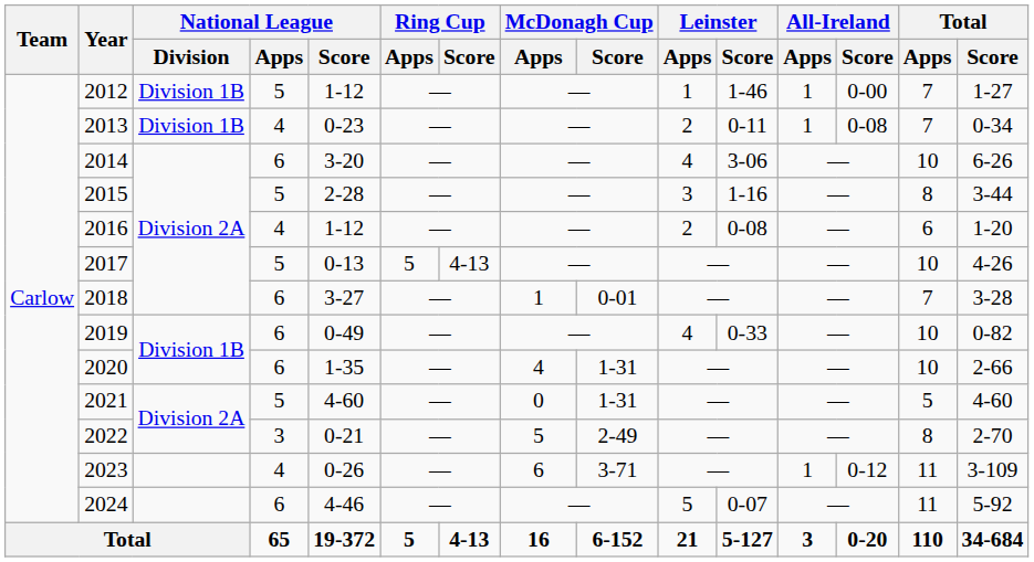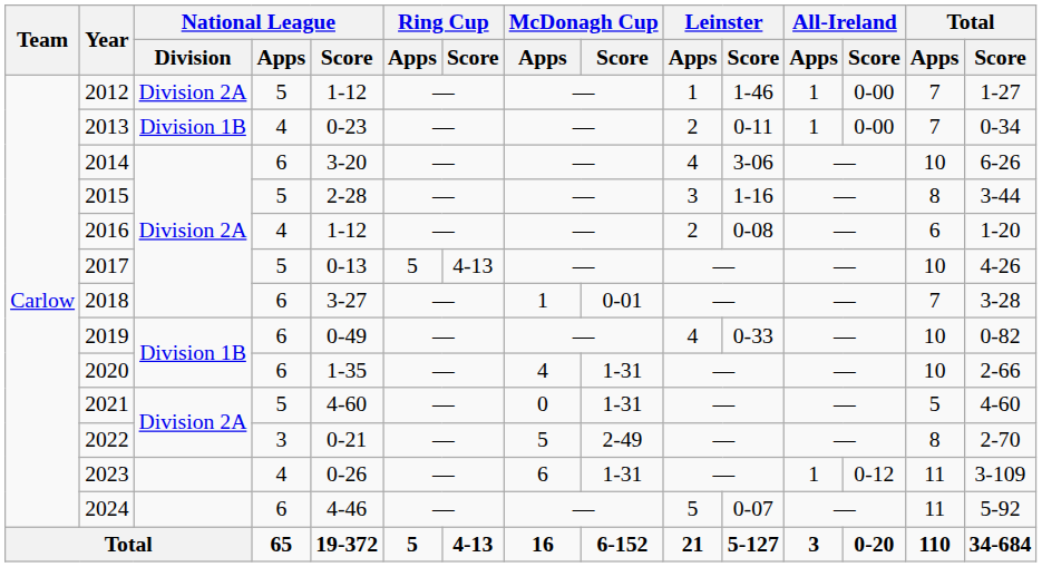 <table class="wikitable" style="text-align:center">
 <tr>
 <th rowspan="2">Team</th>
 <th rowspan="2">Year</th>
 <th colspan="3"><a href='#'>National League</a></th>
 <th colspan="2"><a href='#'>Ring Cup</a></th>
 <th colspan="2"><a href='#'>McDonagh Cup</a></th>
 <th colspan="2"><a href='#'>Leinster</a></th>
 <th colspan="2"><a href='#'>All-Ireland</a></th>
 <th colspan="2">Total</th>
 </tr>
 <tr>
 <th>Division</th>
 <th>Apps</th>
 <th>Score</th>
 <th>Apps</th>
 <th>Score</th>
 <th>Apps</th>
 <th>Score</th>
 <th>Apps</th>
 <th>Score</th>
 <th>Apps</th>
 <th>Score</th>
 <th>Apps</th>
 <th>Score</th>
 </tr>
 <tr>
 <td rowspan="13"><a href='#'>Carlow</a></td>
 <td>2012</td>
-<td rowspan="1"><a href='#'>Division 1B</a></td>
+<td rowspan="1"><a href='#'>Division 2A</a></td>
 <td>5</td>
 <td>1-12</td>
 <td colspan=2>—</td>
 <td colspan=2>—</td>
 <td>1</td>
 <td>1-46</td>
 <td>1</td>
 <td>0-00</td>
 <td>7</td>
 <td>1-27</td>
 </tr>
 <tr>
 <td>2013</td>
 <td rowspan="1"><a href='#'>Division 1B</a></td>
 <td>4</td>
 <td>0-23</td>
 <td colspan=2>—</td>
 <td colspan=2>—</td>
 <td>2</td>
 <td>0-11</td>
 <td>1</td>
-<td>0-08</td>
+<td>0-00</td>
 <td>7</td>
 <td>0-34</td>
 </tr>
 <tr>
 <td>2014</td>
 <td rowspan="5"><a href='#'>Division 2A</a></td>
 <td>6</td>
 <td>3-20</td>
 <td colspan=2>—</td>
 <td colspan=2>—</td>
 <td>4</td>
 <td>3-06</td>
 <td colspan=2>—</td>
 <td>10</td>
 <td>6-26</td>
 </tr>
 <tr>
 <td>2015</td>
 <td>5</td>
 <td>2-28</td>
 <td colspan=2>—</td>
 <td colspan=2>—</td>
 <td>3</td>
 <td>1-16</td>
 <td colspan=2>—</td>
 <td>8</td>
 <td>3-44</td>
 </tr>
 <tr>
 <td>2016</td>
 <td>4</td>
 <td>1-12</td>
 <td colspan=2>—</td>
 <td colspan=2>—</td>
 <td>2</td>
 <td>0-08</td>
 <td colspan="2">—</td>
 <td>6</td>
 <td>1-20</td>
 </tr>
 <tr>
 <td>2017</td>
 <td>5</td>
 <td>0-13</td>
 <td>5</td>
 <td>4-13</td>
 <td colspan=2>—</td>
 <td colspan=2>—</td>
 <td colspan=2>—</td>
 <td>10</td>
 <td>4-26</td>
 </tr>
 <tr>
 <td>2018</td>
 <td>6</td>
 <td>3-27</td>
 <td colspan=2>—</td>
 <td>1</td>
 <td>0-01</td>
 <td colspan=2>—</td>
 <td colspan=2>—</td>
 <td>7</td>
 <td>3-28</td>
 </tr>
 <tr>
 <td>2019</td>
 <td rowspan="2"><a href='#'>Division 1B</a></td>
 <td>6</td>
 <td>0-49</td>
 <td colspan=2>—</td>
 <td colspan=2>—</td>
 <td>4</td>
 <td>0-33</td>
 <td colspan="2">—</td>
 <td>10</td>
 <td>0-82</td>
 </tr>
 <tr>
 <td>2020</td>
 <td>6</td>
 <td>1-35</td>
 <td colspan=2>—</td>
 <td>4</td>
 <td>1-31</td>
 <td colspan=2>—</td>
 <td colspan=2>—</td>
 <td>10</td>
 <td>2-66</td>
 </tr>
 <tr>
 <td>2021</td>
 <td rowspan="2"><a href='#'>Division 2A</a></td>
 <td>5</td>
 <td>4-60</td>
 <td colspan="2">—</td>
 <td>0</td>
 <td>1-31</td>
 <td colspan=2>—</td>
 <td colspan=2>—</td>
 <td>5</td>
 <td>4-60</td>
 </tr>
 <tr>
 <td>2022</td>
 <td>3</td>
 <td>0-21</td>
 <td colspan="2">—</td>
 <td>5</td>
 <td>2-49</td>
 <td colspan="2">—</td>
 <td colspan="2">—</td>
 <td>8</td>
 <td>2-70</td>
 </tr>
 <tr>
 <td>2023</td>
 <td></td>
 <td>4</td>
 <td>0-26</td>
 <td colspan="2">—</td>
 <td>6</td>
-<td>3-71</td>
+<td>1-31</td>
 <td colspan="2">—</td>
 <td>1</td>
 <td>0-12</td>
 <td>11</td>
 <td>3-109</td>
 </tr>
 <tr>
 <td>2024</td>
 <td></td>
 <td>6</td>
 <td>4-46</td>
 <td colspan="2">—</td>
 <td colspan="2">—</td>
 <td>5</td>
 <td>0-07</td>
 <td colspan="2">—</td>
 <td>11</td>
 <td>5-92</td>
 </tr>
 <tr>
 <th colspan="3">Total</th>
 <td><strong>65</strong></td>
 <td><strong>19-372</strong></td>
 <td><strong>5</strong></td>
 <td><strong>4-13</strong></td>
 <td><strong>16</strong></td>
 <td><strong>6-152</strong></td>
 <td><strong>21</strong></td>
 <td><strong>5-127</strong></td>
 <td><strong>3</strong></td>
 <td><strong>0-20</strong></td>
 <td><strong>110</strong></td>
 <td><strong>34-684</strong></td>
 </tr>
 </table>
